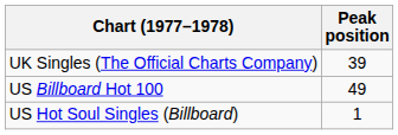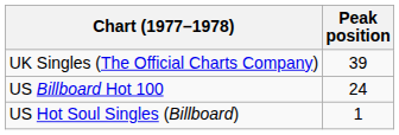 <table class="wikitable sortable">
 <tr>
 <th>Chart (1977–1978)</th>
 <th>Peak<br>position</th>
 </tr>
 <tr>
 <td>UK Singles (<a href='#'>The Official Charts Company</a>)</td>
 <td align="center">39</td>
 </tr>
 <tr>
 <td>US <a href='#'><em>Billboard</em> Hot 100</a></td>
-<td align="center">49</td>
+<td align="center">24</td>
 </tr>
 <tr>
 <td>US <a href='#'>Hot Soul Singles</a> (<em>Billboard</em>)</td>
 <td align="center">1</td>
 </tr>
 </table>
